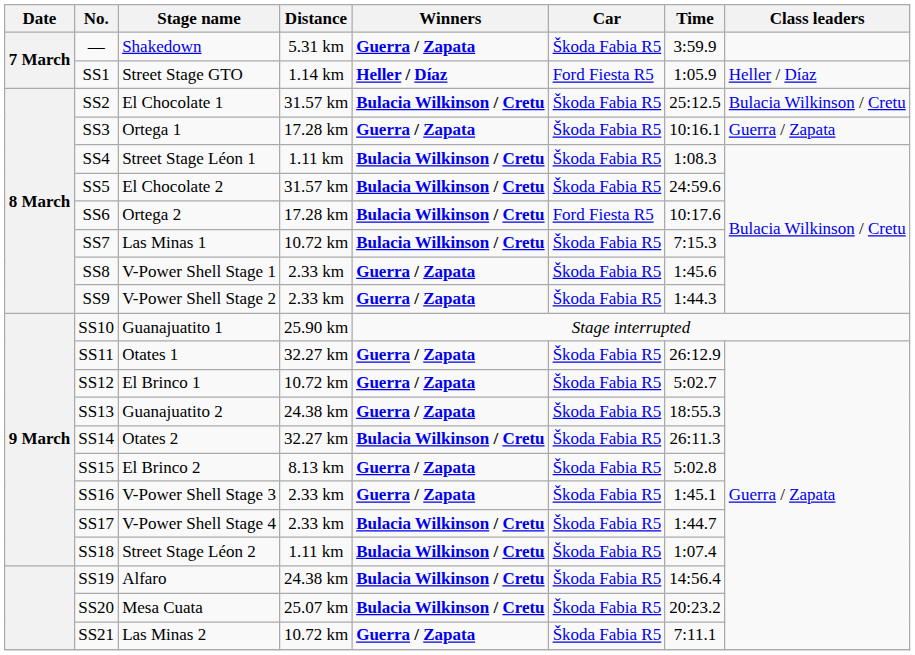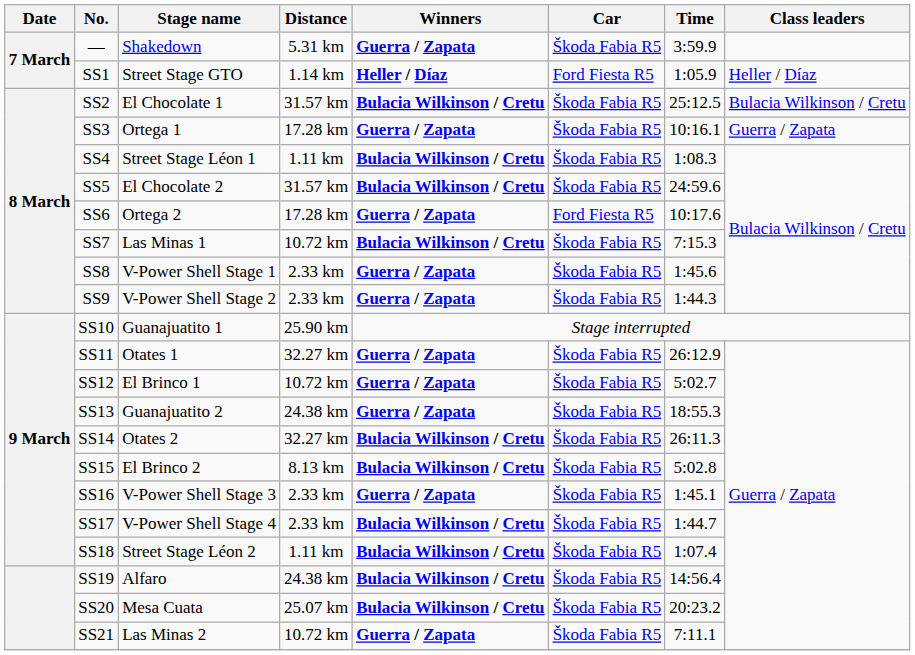 <table class="wikitable" style="font-size: 85%;">
 <tr>
 <th>Date</th>
 <th>No.</th>
 <th>Stage name</th>
 <th>Distance</th>
 <th>Winners</th>
 <th>Car</th>
 <th>Time</th>
 <th>Class leaders</th>
 </tr>
 <tr>
 <th rowspan="2">7 March</th>
 <td align="center">—</td>
 <td nowrap><a href='#'>Shakedown</a></td>
 <td align="center">5.31 km</td>
 <td nowrap><strong><a href='#'>Guerra</a> / <a href='#'>Zapata</a></strong></td>
 <td nowrap><a href='#'>Škoda Fabia R5</a></td>
 <td align="center">3:59.9</td>
 <td></td>
 </tr>
 <tr>
 <td align="center">SS1</td>
 <td>Street Stage GTO</td>
 <td align="center">1.14 km</td>
 <td><strong><a href='#'>Heller</a> / <a href='#'>Díaz</a></strong></td>
 <td><a href='#'>Ford Fiesta R5</a></td>
 <td align="center">1:05.9</td>
 <td nowrap><a href='#'>Heller</a> / <a href='#'>Díaz</a></td>
 </tr>
 <tr>
 <th rowspan="8">8 March</th>
 <td align="center">SS2</td>
 <td>El Chocolate 1</td>
 <td align="center">31.57 km</td>
 <td><strong><a href='#'>Bulacia Wilkinson</a> / <a href='#'>Cretu</a></strong></td>
 <td><a href='#'>Škoda Fabia R5</a></td>
 <td align="center">25:12.5</td>
 <td><a href='#'>Bulacia Wilkinson</a> / <a href='#'>Cretu</a></td>
 </tr>
 <tr>
 <td align="center">SS3</td>
 <td>Ortega 1</td>
 <td align="center">17.28 km</td>
 <td><strong><a href='#'>Guerra</a> / <a href='#'>Zapata</a></strong></td>
 <td><a href='#'>Škoda Fabia R5</a></td>
 <td align="center">10:16.1</td>
 <td nowrap><a href='#'>Guerra</a> / <a href='#'>Zapata</a></td>
 </tr>
 <tr>
 <td align="center">SS4</td>
 <td>Street Stage Léon 1</td>
 <td align="center">1.11 km</td>
 <td><strong><a href='#'>Bulacia Wilkinson</a> / <a href='#'>Cretu</a></strong></td>
 <td><a href='#'>Škoda Fabia R5</a></td>
 <td align="center">1:08.3</td>
 <td rowspan="6"><a href='#'>Bulacia Wilkinson</a> / <a href='#'>Cretu</a></td>
 </tr>
 <tr>
 <td align="center">SS5</td>
 <td>El Chocolate 2</td>
 <td align="center">31.57 km</td>
 <td><strong><a href='#'>Bulacia Wilkinson</a> / <a href='#'>Cretu</a></strong></td>
 <td><a href='#'>Škoda Fabia R5</a></td>
 <td align="center">24:59.6</td>
 </tr>
 <tr>
 <td align="center">SS6</td>
 <td>Ortega 2</td>
 <td align="center">17.28 km</td>
-<td><strong><a href='#'>Bulacia Wilkinson</a> / <a href='#'>Cretu</a></strong></td>
+<td><strong><a href='#'>Guerra</a> / <a href='#'>Zapata</a></strong></td>
 <td><a href='#'>Ford Fiesta R5</a></td>
 <td align="center">10:17.6</td>
 </tr>
 <tr>
 <td align="center">SS7</td>
 <td>Las Minas 1</td>
 <td align="center">10.72 km</td>
 <td><strong><a href='#'>Bulacia Wilkinson</a> / <a href='#'>Cretu</a></strong></td>
 <td><a href='#'>Škoda Fabia R5</a></td>
 <td align="center">7:15.3</td>
 </tr>
 <tr>
 <td align="center">SS8</td>
 <td>V-Power Shell Stage 1</td>
 <td align="center">2.33 km</td>
 <td><strong><a href='#'>Guerra</a> / <a href='#'>Zapata</a></strong></td>
 <td><a href='#'>Škoda Fabia R5</a></td>
 <td align="center">1:45.6</td>
 </tr>
 <tr>
 <td align="center">SS9</td>
 <td>V-Power Shell Stage 2</td>
 <td align="center">2.33 km</td>
 <td><strong><a href='#'>Guerra</a> / <a href='#'>Zapata</a></strong></td>
 <td><a href='#'>Škoda Fabia R5</a></td>
 <td align="center">1:44.3</td>
 </tr>
 <tr>
 <th rowspan="9">9 March</th>
 <td align="center">SS10</td>
 <td>Guanajuatito 1</td>
 <td align="center">25.90 km</td>
 <td colspan="7" align="center"><em>Stage interrupted</em></td>
 </tr>
 <tr>
 <td align="center">SS11</td>
 <td>Otates 1</td>
 <td align="center">32.27 km</td>
 <td><strong><a href='#'>Guerra</a> / <a href='#'>Zapata</a></strong></td>
 <td><a href='#'>Škoda Fabia R5</a></td>
 <td align="center">26:12.9</td>
 <td rowspan="11"><a href='#'>Guerra</a> / <a href='#'>Zapata</a></td>
 </tr>
 <tr>
 <td align="center">SS12</td>
 <td>El Brinco 1</td>
 <td align="center">10.72 km</td>
 <td><strong><a href='#'>Guerra</a> / <a href='#'>Zapata</a></strong></td>
 <td><a href='#'>Škoda Fabia R5</a></td>
 <td align="center">5:02.7</td>
 </tr>
 <tr>
 <td align="center">SS13</td>
 <td>Guanajuatito 2</td>
 <td align="center">24.38 km</td>
 <td><strong><a href='#'>Guerra</a> / <a href='#'>Zapata</a></strong></td>
 <td><a href='#'>Škoda Fabia R5</a></td>
 <td align="center">18:55.3</td>
 </tr>
 <tr>
 <td align="center">SS14</td>
 <td>Otates 2</td>
 <td align="center">32.27 km</td>
 <td><strong><a href='#'>Bulacia Wilkinson</a> / <a href='#'>Cretu</a></strong></td>
 <td><a href='#'>Škoda Fabia R5</a></td>
 <td align="center">26:11.3</td>
 </tr>
 <tr>
 <td align="center">SS15</td>
 <td>El Brinco 2</td>
 <td align="center">8.13 km</td>
-<td><strong><a href='#'>Guerra</a> / <a href='#'>Zapata</a></strong></td>
+<td><strong><a href='#'>Bulacia Wilkinson</a> / <a href='#'>Cretu</a></strong></td>
 <td><a href='#'>Škoda Fabia R5</a></td>
 <td align="center">5:02.8</td>
 </tr>
 <tr>
 <td align="center">SS16</td>
 <td>V-Power Shell Stage 3</td>
 <td align="center">2.33 km</td>
 <td><strong><a href='#'>Guerra</a> / <a href='#'>Zapata</a></strong></td>
 <td><a href='#'>Škoda Fabia R5</a></td>
 <td align="center">1:45.1</td>
 </tr>
 <tr>
 <td align="center">SS17</td>
 <td>V-Power Shell Stage 4</td>
 <td align="center">2.33 km</td>
 <td><strong><a href='#'>Bulacia Wilkinson</a> / <a href='#'>Cretu</a></strong></td>
 <td><a href='#'>Škoda Fabia R5</a></td>
 <td align="center">1:44.7</td>
 </tr>
 <tr>
 <td align="center">SS18</td>
 <td>Street Stage Léon 2</td>
 <td align="center">1.11 km</td>
 <td><strong><a href='#'>Bulacia Wilkinson</a> / <a href='#'>Cretu</a></strong></td>
 <td><a href='#'>Škoda Fabia R5</a></td>
 <td align="center">1:07.4</td>
 </tr>
 <tr>
 <th rowspan="3"></th>
 <td align="center">SS19</td>
 <td>Alfaro</td>
 <td align="center">24.38 km</td>
 <td><strong><a href='#'>Bulacia Wilkinson</a> / <a href='#'>Cretu</a></strong></td>
 <td><a href='#'>Škoda Fabia R5</a></td>
 <td align="center">14:56.4</td>
 </tr>
 <tr>
 <td align="center">SS20</td>
 <td>Mesa Cuata</td>
 <td align="center">25.07 km</td>
 <td><strong><a href='#'>Bulacia Wilkinson</a> / <a href='#'>Cretu</a></strong></td>
 <td><a href='#'>Škoda Fabia R5</a></td>
 <td align="center">20:23.2</td>
 </tr>
 <tr>
 <td align="center">SS21</td>
 <td>Las Minas 2</td>
 <td align="center">10.72 km</td>
 <td><strong><a href='#'>Guerra</a> / <a href='#'>Zapata</a></strong></td>
 <td><a href='#'>Škoda Fabia R5</a></td>
 <td align="center">7:11.1</td>
 </tr>
 <tr>
 </tr>
 </table>
